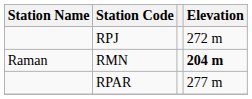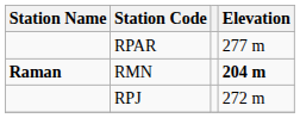 <table class="wikitable sortable">
 <tr>
 <th>Station Name</th>
 <th>Station Code</th>
 <th></th>
 <th>Elevation</th>
 </tr>
 <tr>
 <td></td>
-<td>RPJ</td>
+<td>RPAR</td>
 <td></td>
-<td>272 m</td>
+<td>277 m</td>
 </tr>
 <tr>
-<td>Raman  </td>
+<td><strong>Raman  </strong></td>
 <td>RMN</td>
 <td></td>
 <td><strong>204 m</strong></td>
 </tr>
 <tr>
 <td></td>
-<td>RPAR</td>
+<td>RPJ</td>
 <td></td>
-<td>277 m</td>
+<td>272 m</td>
 </tr>
 <tr>
 </tr>
 </table>
